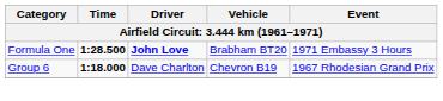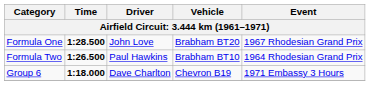 <table class="wikitable">
 <tr>
 <th>Category</th>
 <th>Time</th>
 <th>Driver</th>
 <th>Vehicle</th>
 <th>Event</th>
 </tr>
 <tr>
 <th colspan=5>Airfield Circuit: 3.444 km (1961–1971)</th>
 </tr>
 <tr>
 <td><a href='#'>Formula One</a></td>
 <td><strong>1:28.500</strong></td>
-<td><strong><a href='#'>John Love</a></strong></td>
+<td><a href='#'>John Love</a></td>
 <td><a href='#'>Brabham BT20</a></td>
-<td><a href='#'>1971 Embassy 3 Hours</a></td>
+<td><a href='#'>1967 Rhodesian Grand Prix</a></td>
+</tr>
+<tr>
+<td><a href='#'>Formula Two</a></td>
+<td><strong>1:26.500</strong></td>
+<td><a href='#'>Paul Hawkins</a></td>
+<td><a href='#'>Brabham BT10</a></td>
+<td><a href='#'>1964 Rhodesian Grand Prix</a></td>
 </tr>
 <tr>
 <td><a href='#'>Group 6</a></td>
 <td><strong>1:18.000</strong></td>
 <td><a href='#'>Dave Charlton</a></td>
 <td><a href='#'>Chevron B19</a></td>
-<td><a href='#'>1967 Rhodesian Grand Prix</a></td>
+<td><a href='#'>1971 Embassy 3 Hours</a></td>
 </tr>
 <tr>
 </tr>
 </table>
